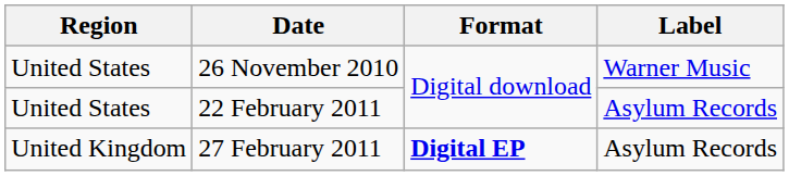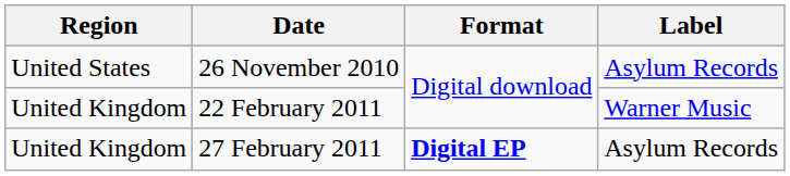 <table class=wikitable>
 <tr>
 <th>Region</th>
 <th>Date</th>
 <th>Format</th>
 <th>Label</th>
 </tr>
 <tr>
 <td>United States</td>
 <td>26 November 2010</td>
 <td rowspan="2"><a href='#'>Digital download</a></td>
-<td><a href='#'>Warner Music</a></td>
+<td><a href='#'>Asylum Records</a></td>
 </tr>
 <tr>
-<td>United States</td>
+<td>United Kingdom</td>
 <td>22 February 2011</td>
-<td><a href='#'>Asylum Records</a></td>
+<td><a href='#'>Warner Music</a></td>
 </tr>
 <tr>
 <td rowspan="2">United Kingdom</td>
 <td>27 February 2011</td>
 <td><strong><a href='#'>Digital EP</a></strong></td>
 <td rowspan="2">Asylum Records</td>
 </tr>
 </table>
